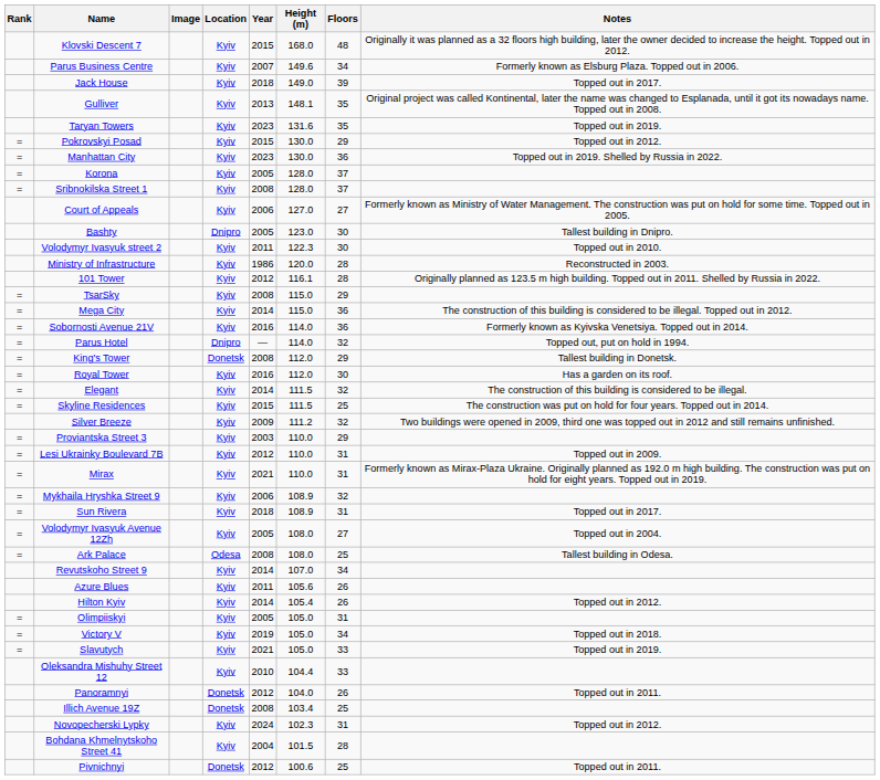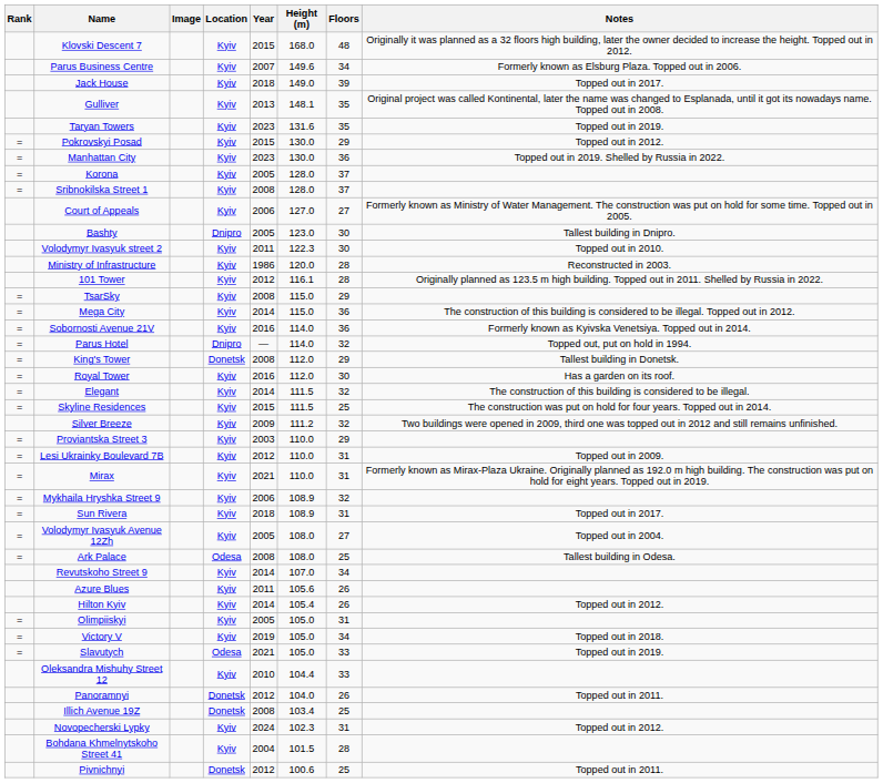 <table style="font-size: 90%; text-align: center;" class="wikitable sortable">
 <tr>
 <th>Rank</th>
 <th>Name</th>
 <th>Image</th>
 <th>Location</th>
 <th>Year</th>
 <th>Height (m)</th>
 <th>Floors</th>
 <th>Notes</th>
 </tr>
 <tr>
 <td></td>
 <td><a href='#'>Klovski Descent 7</a></td>
 <td></td>
 <td><a href='#'>Kyiv</a><br></td>
 <td>2015</td>
 <td>168.0</td>
 <td>48</td>
 <td>Originally it was planned as a 32 floors high building, later the owner decided to increase the height. Topped out in 2012.</td>
 </tr>
 <tr>
 <td></td>
 <td><a href='#'>Parus Business Centre</a></td>
 <td></td>
 <td><a href='#'>Kyiv</a><br></td>
 <td>2007</td>
 <td>149.6</td>
 <td>34</td>
 <td>Formerly known as Elsburg Plaza. Topped out in 2006.</td>
 </tr>
 <tr>
 <td></td>
 <td><a href='#'>Jack House</a></td>
 <td></td>
 <td><a href='#'>Kyiv</a><br></td>
 <td>2018</td>
 <td>149.0</td>
 <td>39</td>
 <td>Topped out in 2017.</td>
 </tr>
 <tr>
 <td></td>
 <td><a href='#'>Gulliver</a></td>
 <td></td>
 <td><a href='#'>Kyiv</a><br></td>
 <td>2013</td>
 <td>148.1</td>
 <td>35</td>
 <td>Original project was called Kontinental, later the name was changed to Esplanada, until it got its nowadays name. Topped out in 2008.</td>
 </tr>
 <tr>
 <td></td>
 <td><a href='#'>Taryan Towers</a></td>
 <td></td>
 <td><a href='#'>Kyiv</a><br></td>
 <td>2023</td>
 <td>131.6</td>
 <td>35</td>
 <td>Topped out in 2019.</td>
 </tr>
 <tr>
 <td>=</td>
 <td><a href='#'>Pokrovskyi Posad</a></td>
 <td></td>
 <td><a href='#'>Kyiv</a><br></td>
 <td>2015</td>
 <td>130.0</td>
 <td>29</td>
 <td>Topped out in 2012.</td>
 </tr>
 <tr>
 <td>=</td>
 <td><a href='#'>Manhattan City</a></td>
 <td></td>
 <td><a href='#'>Kyiv</a><br></td>
 <td>2023</td>
 <td>130.0</td>
 <td>36</td>
 <td>Topped out in 2019. Shelled by Russia in 2022.</td>
 </tr>
 <tr>
 <td>=</td>
 <td><a href='#'>Korona</a></td>
 <td></td>
 <td><a href='#'>Kyiv</a><br></td>
 <td>2005</td>
 <td>128.0</td>
 <td>37</td>
 <td></td>
 </tr>
 <tr>
 <td>=</td>
 <td><a href='#'>Sribnokilska Street 1</a></td>
 <td></td>
 <td><a href='#'>Kyiv</a><br></td>
 <td>2008</td>
 <td>128.0</td>
 <td>37</td>
 <td></td>
 </tr>
 <tr>
 <td></td>
 <td><a href='#'>Court of Appeals</a></td>
 <td></td>
 <td><a href='#'>Kyiv</a><br></td>
 <td>2006</td>
 <td>127.0</td>
 <td>27</td>
 <td>Formerly known as Ministry of Water Management. The construction was put on hold for some time. Topped out in 2005.</td>
 </tr>
 <tr>
 <td></td>
 <td><a href='#'>Bashty</a></td>
 <td></td>
 <td><a href='#'>Dnipro</a><br></td>
 <td>2005</td>
 <td>123.0</td>
 <td>30</td>
 <td>Tallest building in Dnipro.</td>
 </tr>
 <tr>
 <td></td>
 <td><a href='#'>Volodymyr Ivasyuk street 2</a></td>
 <td></td>
 <td><a href='#'>Kyiv</a><br></td>
 <td>2011</td>
 <td>122.3</td>
 <td>30</td>
 <td>Topped out in 2010.</td>
 </tr>
 <tr>
 <td></td>
 <td><a href='#'>Ministry of Infrastructure</a></td>
 <td></td>
 <td><a href='#'>Kyiv</a><br></td>
 <td>1986</td>
 <td>120.0</td>
 <td>28</td>
 <td>Reconstructed in 2003.</td>
 </tr>
 <tr>
 <td></td>
 <td><a href='#'>101 Tower</a></td>
 <td></td>
 <td><a href='#'>Kyiv</a><br></td>
 <td>2012</td>
 <td>116.1</td>
 <td>28</td>
 <td>Originally planned as 123.5 m high building. Topped out in 2011. Shelled by Russia in 2022.</td>
 </tr>
 <tr>
 <td>=</td>
 <td><a href='#'>TsarSky</a></td>
 <td></td>
 <td><a href='#'>Kyiv</a><br></td>
 <td>2008</td>
 <td>115.0</td>
 <td>29</td>
 <td></td>
 </tr>
 <tr>
 <td>=</td>
 <td><a href='#'>Mega City</a></td>
 <td></td>
 <td><a href='#'>Kyiv</a><br></td>
 <td>2014</td>
 <td>115.0</td>
 <td>36</td>
 <td>The construction of this building is considered to be illegal. Topped out in 2012.</td>
 </tr>
 <tr>
 <td>=</td>
 <td><a href='#'>Sobornosti Avenue 21V</a></td>
 <td></td>
 <td><a href='#'>Kyiv</a><br></td>
 <td>2016</td>
 <td>114.0</td>
 <td>36</td>
 <td>Formerly known as Kyivska Venetsiya. Topped out in 2014.</td>
 </tr>
 <tr>
 <td>=</td>
 <td><a href='#'>Parus Hotel</a></td>
 <td></td>
 <td><a href='#'>Dnipro</a><br></td>
 <td>—</td>
 <td>114.0</td>
 <td>32</td>
 <td>Topped out, put on hold in 1994.</td>
 </tr>
 <tr>
 <td>=</td>
 <td><a href='#'>King's Tower</a></td>
 <td></td>
 <td><a href='#'>Donetsk</a><br></td>
 <td>2008</td>
 <td>112.0</td>
 <td>29</td>
 <td>Tallest building in Donetsk.</td>
 </tr>
 <tr>
 <td>=</td>
 <td><a href='#'>Royal Tower</a></td>
 <td></td>
 <td><a href='#'>Kyiv</a><br></td>
 <td>2016</td>
 <td>112.0</td>
 <td>30</td>
 <td>Has a garden on its roof.</td>
 </tr>
 <tr>
 <td>=</td>
 <td><a href='#'>Elegant</a></td>
 <td></td>
 <td><a href='#'>Kyiv</a><br></td>
 <td>2014</td>
 <td>111.5</td>
 <td>32</td>
 <td>The construction of this building is considered to be illegal.</td>
 </tr>
 <tr>
 <td>=</td>
 <td><a href='#'>Skyline Residences</a></td>
 <td></td>
 <td><a href='#'>Kyiv</a><br></td>
 <td>2015</td>
 <td>111.5</td>
 <td>25</td>
 <td>The construction was put on hold for four years. Topped out in 2014.</td>
 </tr>
 <tr>
 <td></td>
 <td><a href='#'>Silver Breeze</a></td>
 <td></td>
 <td><a href='#'>Kyiv</a><br></td>
 <td>2009</td>
 <td>111.2</td>
 <td>32</td>
 <td>Two buildings were opened in 2009, third one was topped out in 2012 and still remains unfinished.</td>
 </tr>
 <tr>
 <td>=</td>
 <td><a href='#'>Proviantska Street 3</a></td>
 <td></td>
 <td><a href='#'>Kyiv</a><br></td>
 <td>2003</td>
 <td>110.0</td>
 <td>29</td>
 <td></td>
 </tr>
 <tr>
 <td>=</td>
 <td><a href='#'>Lesi Ukrainky Boulevard 7B</a></td>
 <td></td>
 <td><a href='#'>Kyiv</a><br></td>
 <td>2012</td>
 <td>110.0</td>
 <td>31</td>
 <td>Topped out in 2009.</td>
 </tr>
 <tr>
 <td>=</td>
 <td><a href='#'>Mirax</a></td>
 <td></td>
 <td><a href='#'>Kyiv</a><br></td>
 <td>2021</td>
 <td>110.0</td>
 <td>31</td>
 <td>Formerly known as Mirax-Plaza Ukraine. Originally planned as 192.0 m high building. The construction was put on hold for eight years. Topped out in 2019.</td>
 </tr>
 <tr>
 <td>=</td>
 <td><a href='#'>Mykhaila Hryshka Street 9</a></td>
 <td></td>
 <td><a href='#'>Kyiv</a><br></td>
 <td>2006</td>
 <td>108.9</td>
 <td>32</td>
 <td></td>
 </tr>
 <tr>
 <td>=</td>
 <td><a href='#'>Sun Rivera</a></td>
 <td></td>
 <td><a href='#'>Kyiv</a><br></td>
 <td>2018</td>
 <td>108.9</td>
 <td>31</td>
 <td>Topped out in 2017.</td>
 </tr>
 <tr>
 <td>=</td>
 <td><a href='#'>Volodymyr Ivasyuk Avenue 12Zh</a></td>
 <td></td>
 <td><a href='#'>Kyiv</a><br></td>
 <td>2005</td>
 <td>108.0</td>
 <td>27</td>
 <td>Topped out in 2004.</td>
 </tr>
 <tr>
 <td>=</td>
 <td><a href='#'>Ark Palace</a></td>
 <td></td>
 <td><a href='#'>Odesa</a><br></td>
 <td>2008</td>
 <td>108.0</td>
 <td>25</td>
 <td>Tallest building in Odesa.</td>
 </tr>
 <tr>
 <td></td>
 <td><a href='#'>Revutskoho Street 9</a></td>
 <td></td>
 <td><a href='#'>Kyiv</a><br></td>
 <td>2014</td>
 <td>107.0</td>
 <td>34</td>
 <td></td>
 </tr>
 <tr>
 <td></td>
 <td><a href='#'>Azure Blues</a></td>
 <td></td>
 <td><a href='#'>Kyiv</a><br></td>
 <td>2011</td>
 <td>105.6</td>
 <td>26</td>
 <td></td>
 </tr>
 <tr>
 <td></td>
 <td><a href='#'>Hilton Kyiv</a></td>
 <td></td>
 <td><a href='#'>Kyiv</a><br></td>
 <td>2014</td>
 <td>105.4</td>
 <td>26</td>
 <td>Topped out in 2012.</td>
 </tr>
 <tr>
 <td>=</td>
 <td><a href='#'>Olimpiiskyi</a></td>
 <td></td>
 <td><a href='#'>Kyiv</a><br></td>
 <td>2005</td>
 <td>105.0</td>
 <td>31</td>
 <td></td>
 </tr>
 <tr>
 <td>=</td>
 <td><a href='#'>Victory V</a></td>
 <td></td>
 <td><a href='#'>Kyiv</a><br></td>
 <td>2019</td>
 <td>105.0</td>
 <td>34</td>
 <td>Topped out in 2018.</td>
 </tr>
 <tr>
 <td>=</td>
 <td><a href='#'>Slavutych</a></td>
 <td></td>
-<td><a href='#'>Kyiv</a><br></td>
+<td><a href='#'>Odesa</a><br></td>
 <td>2021</td>
 <td>105.0</td>
 <td>33</td>
 <td>Topped out in 2019.</td>
 </tr>
 <tr>
 <td></td>
 <td><a href='#'>Oleksandra Mishuhy Street 12</a></td>
 <td></td>
 <td><a href='#'>Kyiv</a><br></td>
 <td>2010</td>
 <td>104.4</td>
 <td>33</td>
 <td></td>
 </tr>
 <tr>
 <td></td>
 <td><a href='#'>Panoramnyi</a></td>
 <td></td>
 <td><a href='#'>Donetsk</a><br></td>
 <td>2012</td>
 <td>104.0</td>
 <td>26</td>
 <td>Topped out in 2011.</td>
 </tr>
 <tr>
 <td></td>
 <td><a href='#'>Illich Avenue 19Z</a></td>
 <td></td>
 <td><a href='#'>Donetsk</a><br></td>
 <td>2008</td>
 <td>103.4</td>
 <td>25</td>
 <td></td>
 </tr>
 <tr>
 <td></td>
 <td><a href='#'>Novopecherski Lypky</a></td>
 <td></td>
 <td><a href='#'>Kyiv</a><br></td>
 <td>2024</td>
 <td>102.3</td>
 <td>31</td>
 <td>Topped out in 2012.</td>
 </tr>
 <tr>
 <td></td>
 <td><a href='#'>Bohdana Khmelnytskoho Street 41</a></td>
 <td></td>
 <td><a href='#'>Kyiv</a><br></td>
 <td>2004</td>
 <td>101.5</td>
 <td>28</td>
 <td></td>
 </tr>
 <tr>
 <td></td>
 <td><a href='#'>Pivnichnyi</a></td>
 <td></td>
 <td><a href='#'>Donetsk</a><br></td>
 <td>2012</td>
 <td>100.6</td>
 <td>25</td>
 <td>Topped out in 2011.</td>
 </tr>
 </table>
